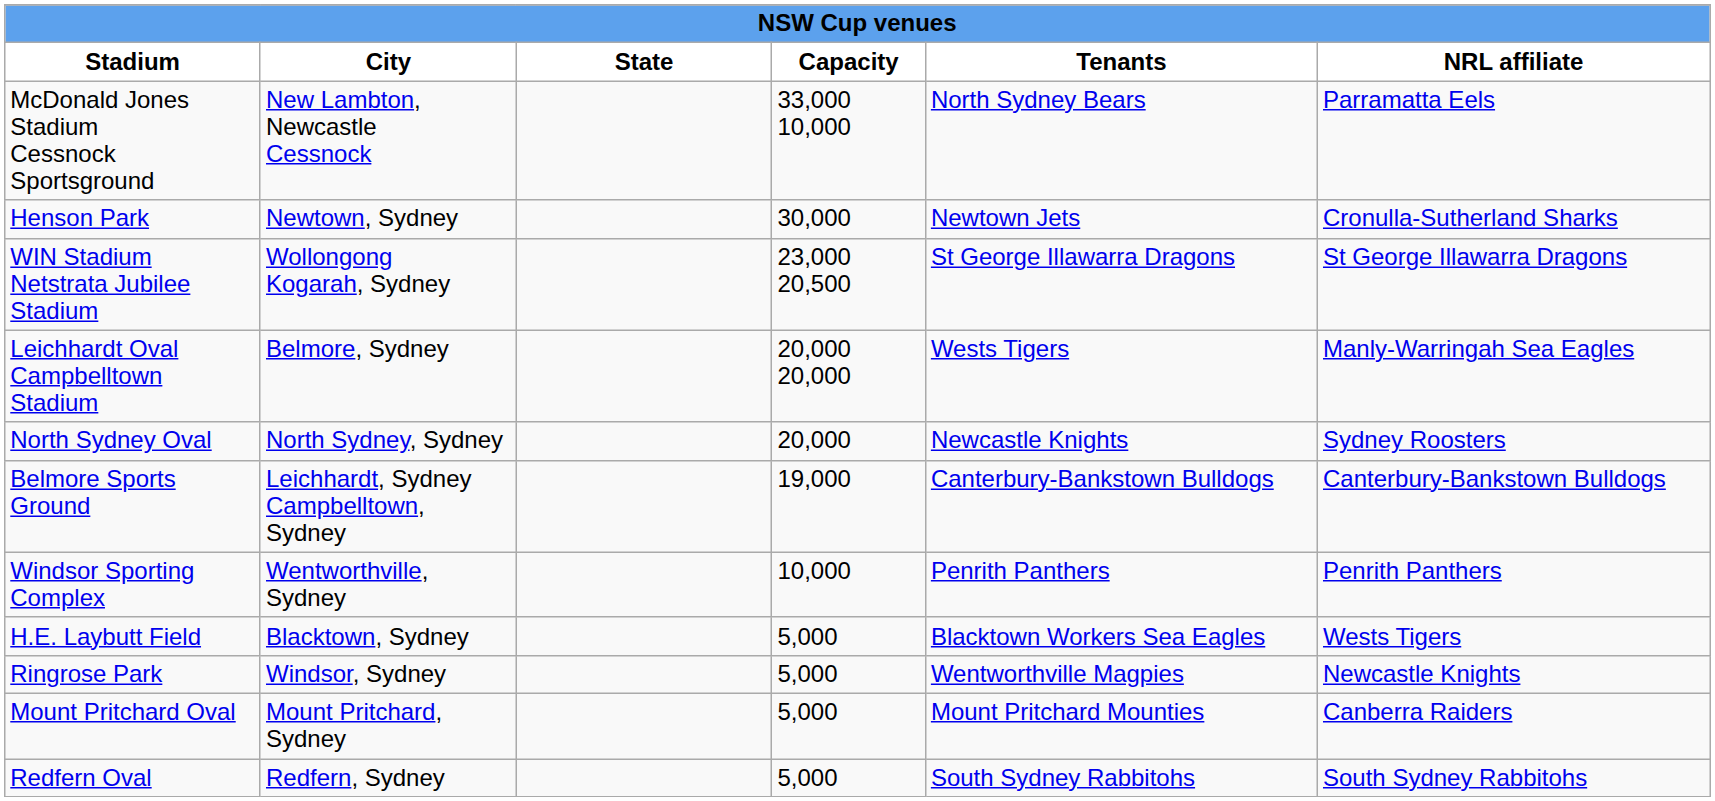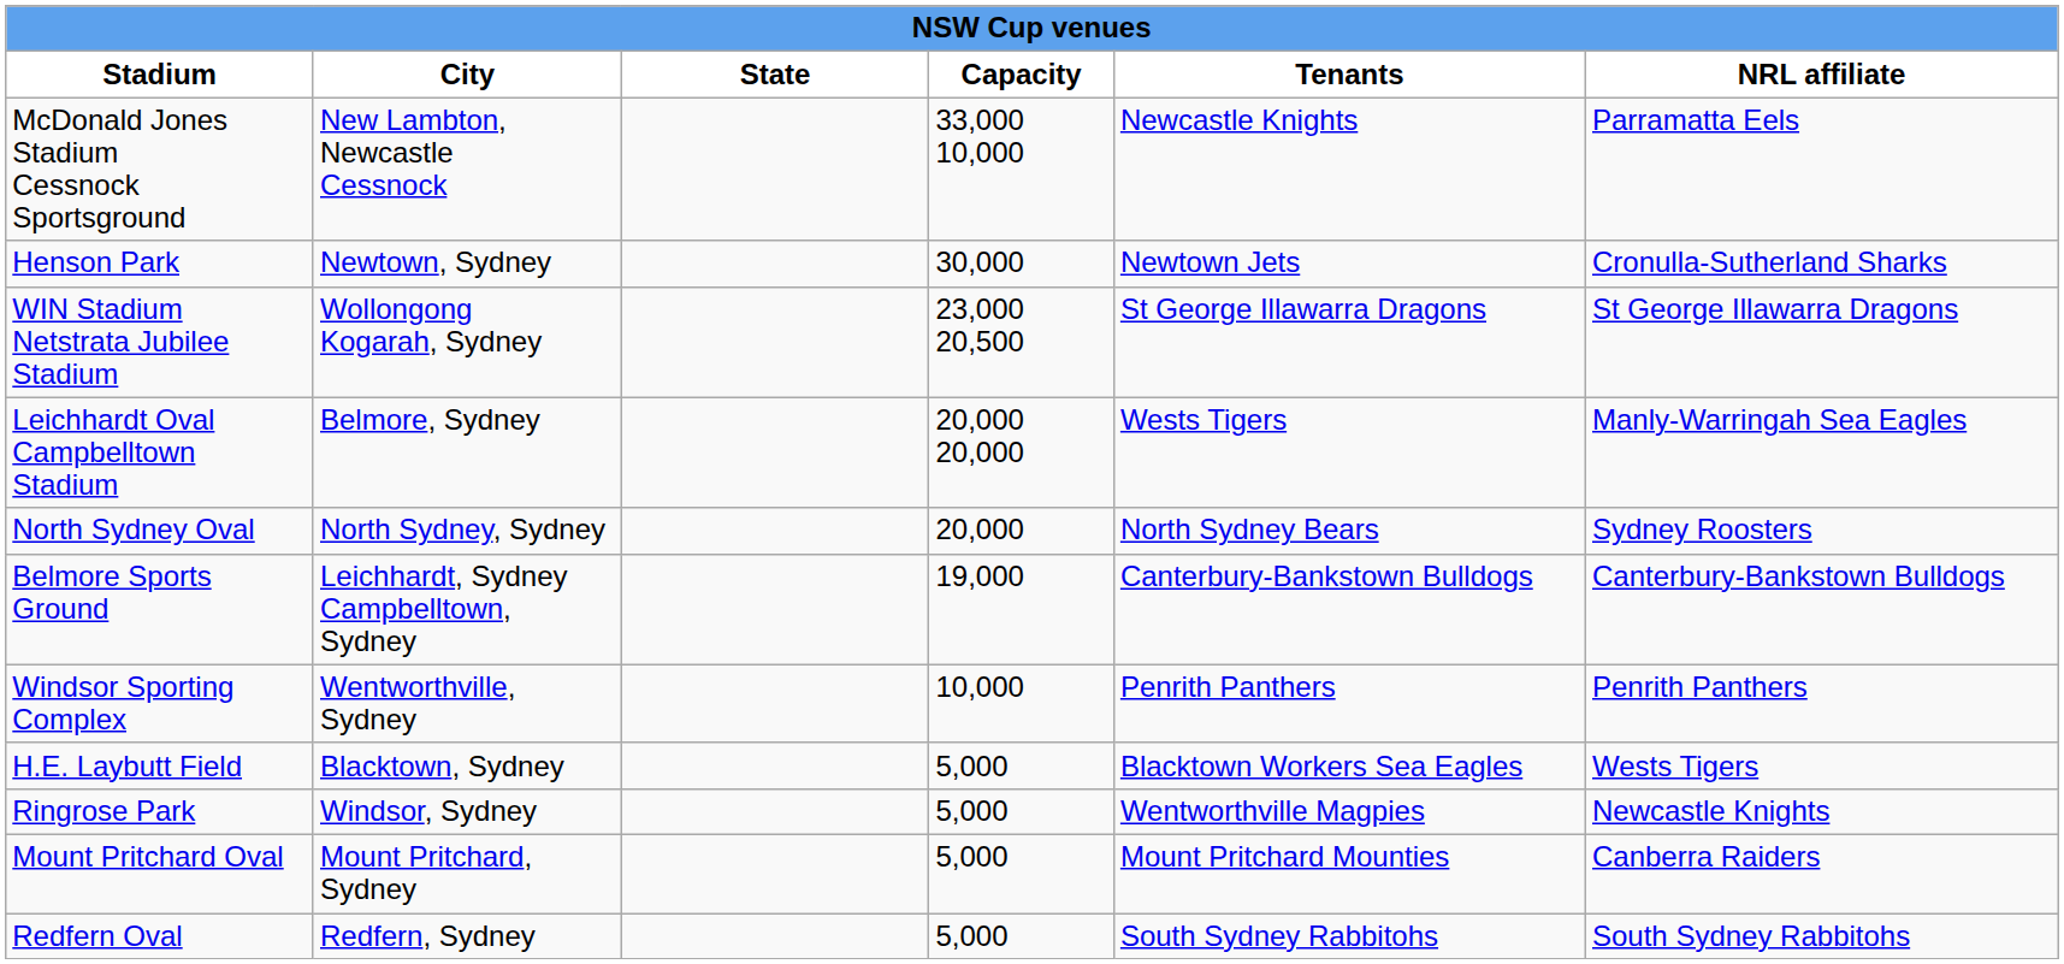 <table class="wikitable" style="width: 90%">
 <tr>
 </tr>
 <tr>
 <td bgcolor=#5ca1ed align="center" colspan="7"><strong><span>NSW Cup venues</span></strong></td>
 </tr>
 <tr>
 <th style="background:white; width:15%">Stadium</th>
 <th style="background:white; width:15%">City</th>
 <th style="background:white; width:15%">State</th>
 <th style="background:white; width:9%">Capacity</th>
 <th style="background:white; width:23%">Tenants</th>
 <th style="background:white; width:23%">NRL affiliate</th>
 </tr>
 <tr valign=top>
 <td>McDonald Jones Stadium<br>Cessnock Sportsground</td>
 <td><a href='#'>New Lambton</a>, Newcastle<br><a href='#'>Cessnock</a></td>
 <td></td>
 <td>33,000<br>10,000</td>
-<td> <a href='#'>North Sydney Bears</a></td>
+<td> <a href='#'>Newcastle Knights</a></td>
 <td> <a href='#'>Parramatta Eels</a></td>
 </tr>
 <tr valign=top>
 <td><a href='#'>Henson Park</a></td>
 <td><a href='#'>Newtown</a>, Sydney</td>
 <td></td>
 <td>30,000</td>
 <td> <a href='#'>Newtown Jets</a></td>
 <td> <a href='#'>Cronulla-Sutherland Sharks</a></td>
 </tr>
 <tr valign=top>
 <td><a href='#'>WIN Stadium</a><br><a href='#'>Netstrata Jubilee Stadium</a></td>
 <td><a href='#'>Wollongong</a><br><a href='#'>Kogarah</a>, Sydney</td>
 <td></td>
 <td>23,000<br>20,500</td>
 <td> <a href='#'>St George Illawarra Dragons</a></td>
 <td> <a href='#'>St George Illawarra Dragons</a></td>
 </tr>
 <tr valign=top>
 <td><a href='#'>Leichhardt Oval</a><br><a href='#'>Campbelltown Stadium</a></td>
 <td><a href='#'>Belmore</a>, Sydney</td>
 <td></td>
 <td>20,000<br>20,000</td>
 <td> <a href='#'>Wests Tigers</a></td>
 <td> <a href='#'>Manly-Warringah Sea Eagles</a></td>
 </tr>
 <tr valign=top>
 <td><a href='#'>North Sydney Oval</a></td>
 <td><a href='#'>North Sydney</a>, Sydney</td>
 <td></td>
 <td>20,000</td>
-<td> <a href='#'>Newcastle Knights</a></td>
+<td> <a href='#'>North Sydney Bears</a></td>
 <td> <a href='#'>Sydney Roosters</a></td>
 </tr>
 <tr valign=top>
 <td><a href='#'>Belmore Sports Ground</a></td>
 <td><a href='#'>Leichhardt</a>, Sydney<br><a href='#'>Campbelltown</a>, Sydney</td>
 <td></td>
 <td>19,000</td>
 <td> <a href='#'>Canterbury-Bankstown Bulldogs</a></td>
 <td> <a href='#'>Canterbury-Bankstown Bulldogs</a></td>
 </tr>
 <tr valign=top>
 <td><a href='#'>Windsor Sporting Complex</a></td>
 <td><a href='#'>Wentworthville</a>, Sydney</td>
 <td></td>
 <td>10,000</td>
 <td> <a href='#'>Penrith Panthers</a></td>
 <td> <a href='#'>Penrith Panthers</a></td>
 </tr>
 <tr valign=top>
 <td><a href='#'>H.E. Laybutt Field</a></td>
 <td><a href='#'>Blacktown</a>, Sydney</td>
 <td></td>
 <td>5,000</td>
 <td> <a href='#'>Blacktown Workers Sea Eagles</a></td>
 <td> <a href='#'>Wests Tigers</a></td>
 </tr>
 <tr valign=top>
 <td><a href='#'>Ringrose Park</a></td>
 <td><a href='#'>Windsor</a>, Sydney</td>
 <td></td>
 <td>5,000</td>
 <td> <a href='#'>Wentworthville Magpies</a></td>
 <td> <a href='#'>Newcastle Knights</a></td>
 </tr>
 <tr valign=top>
 <td><a href='#'>Mount Pritchard Oval</a></td>
 <td><a href='#'>Mount Pritchard</a>, Sydney</td>
 <td></td>
 <td>5,000</td>
 <td> <a href='#'>Mount Pritchard Mounties</a></td>
 <td> <a href='#'>Canberra Raiders</a></td>
 </tr>
 <tr valign=top>
 <td><a href='#'>Redfern Oval</a></td>
 <td><a href='#'>Redfern</a>, Sydney</td>
 <td></td>
 <td>5,000</td>
 <td> <a href='#'>South Sydney Rabbitohs</a></td>
 <td> <a href='#'>South Sydney Rabbitohs</a></td>
 </tr>
 </table>
